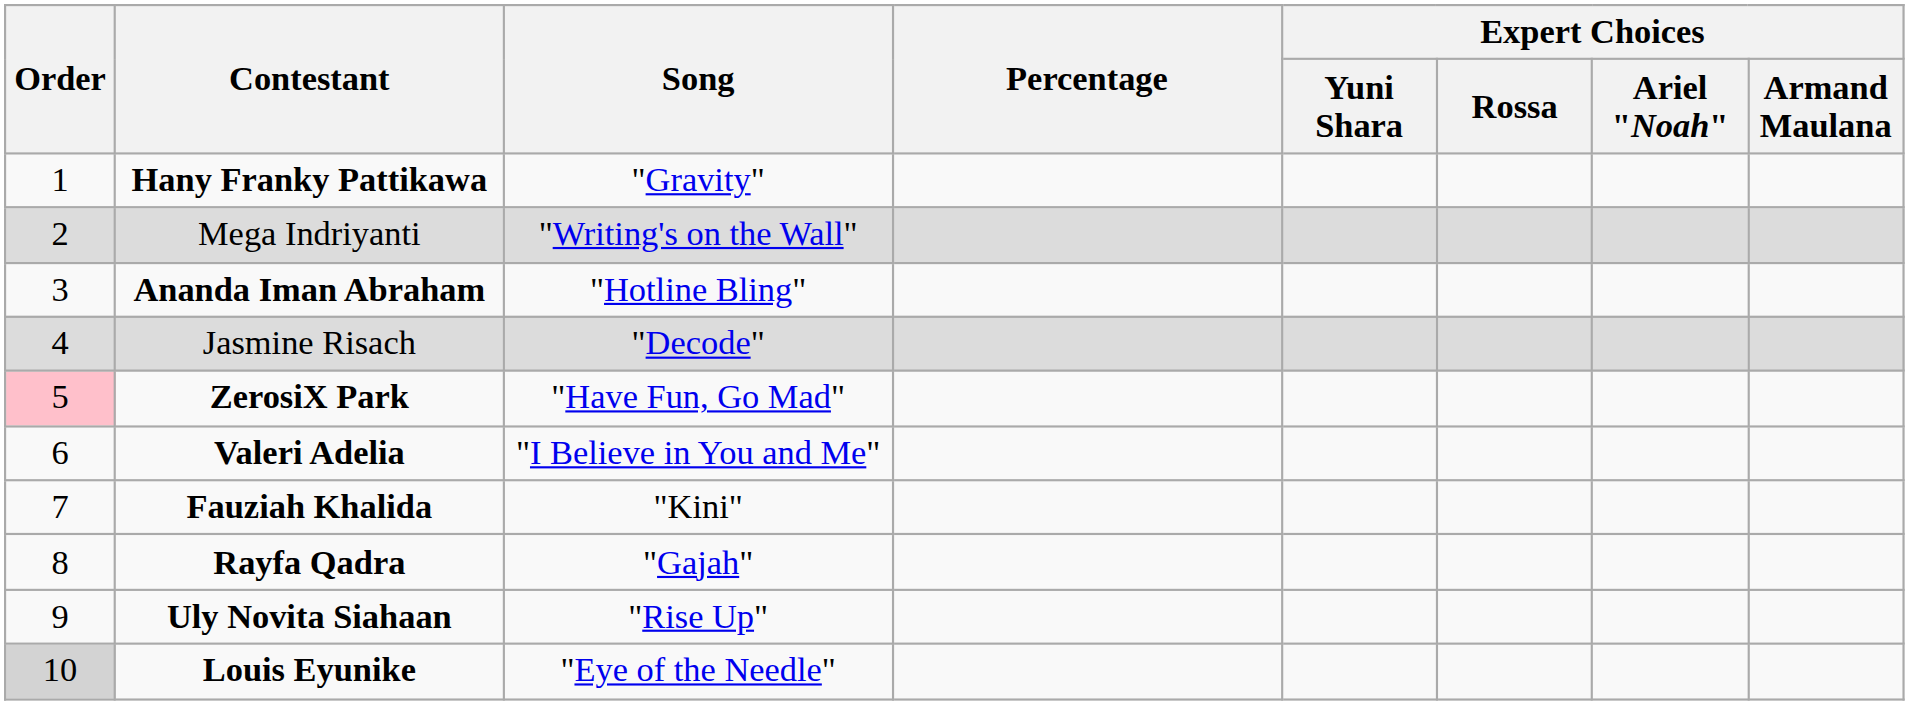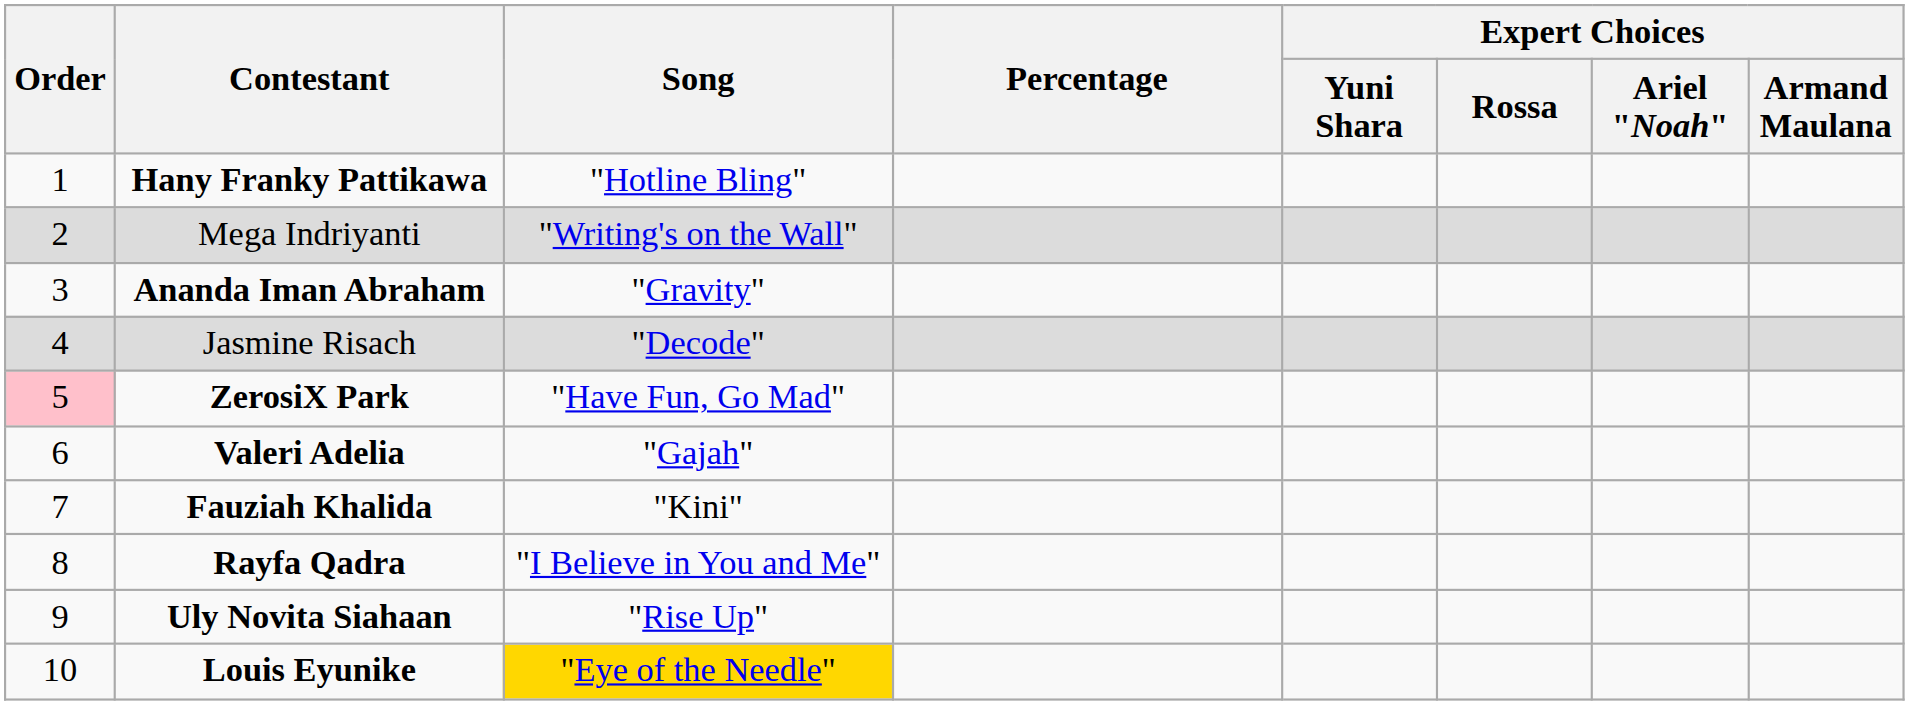 <table class="wikitable" style="text-align:center; width:100%;">
 <tr>
 <th scope="col" rowspan="2" style="width:05%;">Order</th>
 <th scope="col" rowspan="2" style="width:20%;">Contestant</th>
 <th scope="col" rowspan="2" style="width:20%;">Song</th>
 <th scope="col" rowspan="2" style="width:20%;">Percentage</th>
 <th scope="col" colspan="4" style="width:32%;">Expert Choices</th>
 </tr>
 <tr>
 <th style="width:08%;">Yuni Shara</th>
 <th style="width:08%;">Rossa</th>
 <th style="width:08%;">Ariel "<em>Noah</em>"</th>
 <th style="width:08%;">Armand Maulana</th>
 </tr>
 <tr>
 <td>1</td>
 <td><strong>Hany Franky Pattikawa</strong></td>
-<td>"<a href='#'>Gravity</a>"</td>
+<td>"<a href='#'>Hotline Bling</a>"</td>
 <td></td>
 <td></td>
 <td></td>
 <td></td>
 <td></td>
 </tr>
 <tr style="background:#DCDCDC;">
 <td>2</td>
 <td>Mega Indriyanti</td>
 <td>"<a href='#'>Writing's on the Wall</a>"</td>
 <td></td>
 <td></td>
 <td></td>
 <td></td>
 <td></td>
 </tr>
 <tr>
 <td>3</td>
 <td><strong>Ananda Iman Abraham</strong></td>
-<td>"<a href='#'>Hotline Bling</a>"</td>
+<td>"<a href='#'>Gravity</a>"</td>
 <td></td>
 <td></td>
 <td></td>
 <td></td>
 <td></td>
 </tr>
 <tr style="background:#DCDCDC;">
 <td>4</td>
 <td>Jasmine Risach</td>
 <td>"<a href='#'>Decode</a>"</td>
 <td></td>
 <td></td>
 <td></td>
 <td></td>
 <td></td>
 </tr>
 <tr>
 <td style="background: pink;">5</td>
 <td><strong>ZerosiX Park</strong></td>
 <td>"<a href='#'>Have Fun, Go Mad</a>"</td>
 <td></td>
 <td></td>
 <td></td>
 <td></td>
 <td></td>
 </tr>
 <tr>
 <td>6</td>
 <td><strong>Valeri Adelia</strong></td>
-<td>"<a href='#'>I Believe in You and Me</a>"</td>
+<td>"<a href='#'>Gajah</a>"</td>
 <td></td>
 <td></td>
 <td></td>
 <td></td>
 <td></td>
 </tr>
 <tr>
 <td>7</td>
 <td><strong>Fauziah Khalida</strong></td>
 <td>"Kini"</td>
 <td></td>
 <td></td>
 <td></td>
 <td></td>
 <td></td>
 </tr>
 <tr>
 <td>8</td>
 <td><strong>Rayfa Qadra</strong></td>
-<td>"<a href='#'>Gajah</a>"</td>
+<td>"<a href='#'>I Believe in You and Me</a>"</td>
 <td></td>
 <td></td>
 <td></td>
 <td></td>
 <td></td>
 </tr>
 <tr>
 <td>9</td>
 <td><strong>Uly Novita Siahaan</strong></td>
 <td>"<a href='#'>Rise Up</a>"</td>
 <td></td>
 <td></td>
 <td></td>
 <td></td>
 <td></td>
 </tr>
 <tr>
-<td style="background: lightgrey;">10</td>
+<td>10</td>
 <td><strong>Louis Eyunike</strong></td>
-<td>"<a href='#'>Eye of the Needle</a>"</td>
+<td style="background: gold;">"<a href='#'>Eye of the Needle</a>"</td>
 <td></td>
 <td></td>
 <td></td>
 <td></td>
 <td></td>
 </tr>
 </table>
